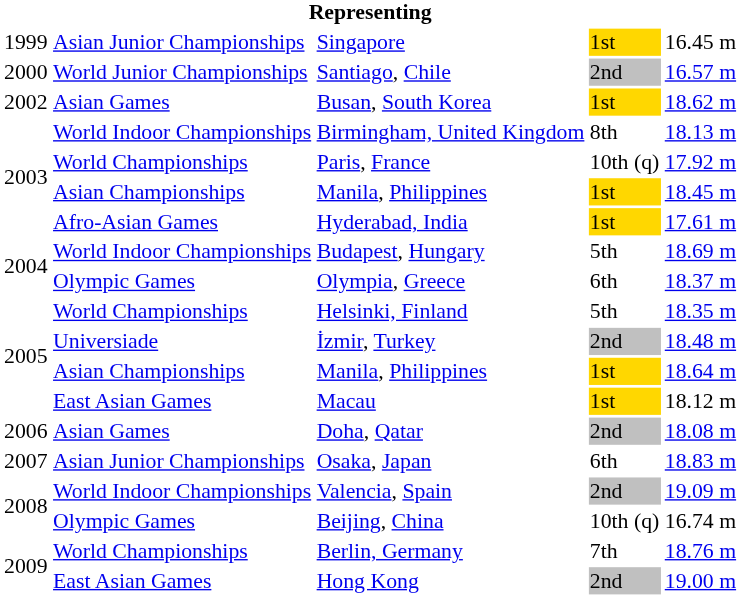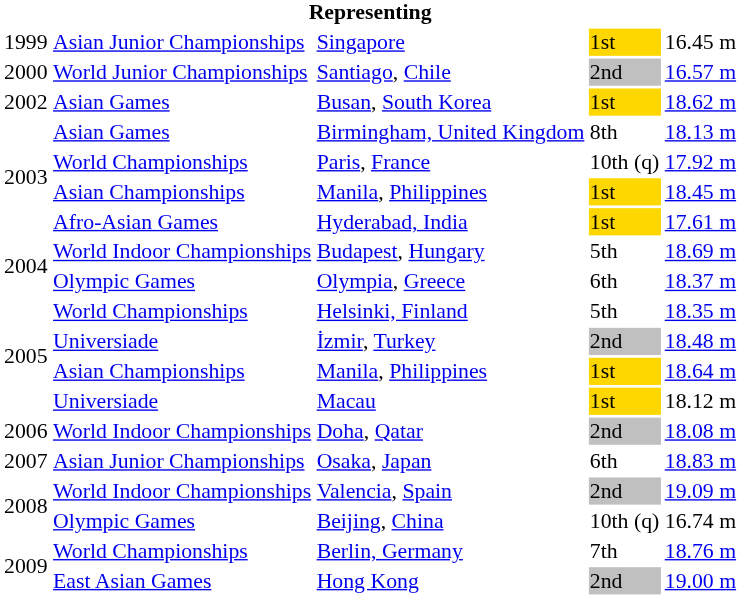 <table>
 <tr>
 <th colspan="5">Representing </th>
 </tr>
 <tr>
 <td>1999</td>
 <td><a href='#'>Asian Junior Championships</a></td>
 <td><a href='#'>Singapore</a></td>
 <td bgcolor="gold">1st</td>
 <td>16.45 m</td>
 </tr>
 <tr>
 <td>2000</td>
 <td><a href='#'>World Junior Championships</a></td>
 <td><a href='#'>Santiago</a>, <a href='#'>Chile</a></td>
 <td bgcolor="silver">2nd</td>
 <td><a href='#'>16.57 m</a></td>
 </tr>
 <tr>
 <td>2002</td>
 <td><a href='#'>Asian Games</a></td>
 <td><a href='#'>Busan</a>, <a href='#'>South Korea</a></td>
 <td bgcolor="gold">1st</td>
 <td><a href='#'>18.62 m</a></td>
 </tr>
 <tr>
 <td rowspan=4>2003</td>
-<td><a href='#'>World Indoor Championships</a></td>
+<td><a href='#'>Asian Games</a></td>
 <td><a href='#'>Birmingham, United Kingdom</a></td>
 <td>8th</td>
 <td><a href='#'>18.13 m</a></td>
 </tr>
 <tr>
 <td><a href='#'>World Championships</a></td>
 <td><a href='#'>Paris</a>, <a href='#'>France</a></td>
 <td>10th (q)</td>
 <td><a href='#'>17.92 m</a></td>
 </tr>
 <tr>
 <td><a href='#'>Asian Championships</a></td>
 <td><a href='#'>Manila</a>, <a href='#'>Philippines</a></td>
 <td bgcolor="gold">1st</td>
 <td><a href='#'>18.45 m</a></td>
 </tr>
 <tr>
 <td><a href='#'>Afro-Asian Games</a></td>
 <td><a href='#'>Hyderabad, India</a></td>
 <td bgcolor=gold>1st</td>
 <td><a href='#'>17.61 m</a></td>
 </tr>
 <tr>
 <td rowspan=2>2004</td>
 <td><a href='#'>World Indoor Championships</a></td>
 <td><a href='#'>Budapest</a>, <a href='#'>Hungary</a></td>
 <td>5th</td>
 <td><a href='#'>18.69 m</a></td>
 </tr>
 <tr>
 <td><a href='#'>Olympic Games</a></td>
 <td><a href='#'>Olympia</a>, <a href='#'>Greece</a></td>
 <td>6th</td>
 <td><a href='#'>18.37 m</a></td>
 </tr>
 <tr>
 <td rowspan=4>2005</td>
 <td><a href='#'>World Championships</a></td>
 <td><a href='#'>Helsinki, Finland</a></td>
 <td>5th</td>
 <td><a href='#'>18.35 m</a></td>
 </tr>
 <tr>
 <td><a href='#'>Universiade</a></td>
 <td><a href='#'>İzmir</a>, <a href='#'>Turkey</a></td>
 <td bgcolor="silver">2nd</td>
 <td><a href='#'>18.48 m</a></td>
 </tr>
 <tr>
 <td><a href='#'>Asian Championships</a></td>
 <td><a href='#'>Manila</a>, <a href='#'>Philippines</a></td>
 <td bgcolor="gold">1st</td>
 <td><a href='#'>18.64 m</a></td>
 </tr>
 <tr>
-<td><a href='#'>East Asian Games</a></td>
+<td><a href='#'>Universiade</a></td>
 <td><a href='#'>Macau</a></td>
 <td bgcolor="gold">1st</td>
 <td>18.12 m</td>
 </tr>
 <tr>
 <td>2006</td>
-<td><a href='#'>Asian Games</a></td>
+<td><a href='#'>World Indoor Championships</a></td>
 <td><a href='#'>Doha</a>, <a href='#'>Qatar</a></td>
 <td bgcolor="silver">2nd</td>
 <td><a href='#'>18.08 m</a></td>
 </tr>
 <tr>
 <td>2007</td>
 <td><a href='#'>Asian Junior Championships</a></td>
 <td><a href='#'>Osaka</a>, <a href='#'>Japan</a></td>
 <td>6th</td>
 <td><a href='#'>18.83 m</a></td>
 </tr>
 <tr>
 <td rowspan=2>2008</td>
 <td><a href='#'>World Indoor Championships</a></td>
 <td><a href='#'>Valencia</a>, <a href='#'>Spain</a></td>
 <td bgcolor="silver">2nd</td>
 <td><a href='#'>19.09 m</a></td>
 </tr>
 <tr>
 <td><a href='#'>Olympic Games</a></td>
 <td><a href='#'>Beijing</a>, <a href='#'>China</a></td>
 <td>10th (q)</td>
 <td>16.74 m</td>
 </tr>
 <tr>
 <td rowspan=2>2009</td>
 <td><a href='#'>World Championships</a></td>
 <td><a href='#'>Berlin, Germany</a></td>
 <td>7th</td>
 <td><a href='#'>18.76 m</a></td>
 </tr>
 <tr>
 <td><a href='#'>East Asian Games</a></td>
 <td><a href='#'>Hong Kong</a></td>
 <td bgcolor="silver">2nd</td>
 <td><a href='#'>19.00 m</a></td>
 </tr>
 </table>
